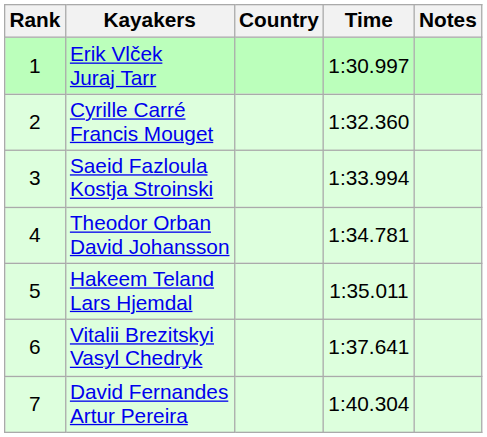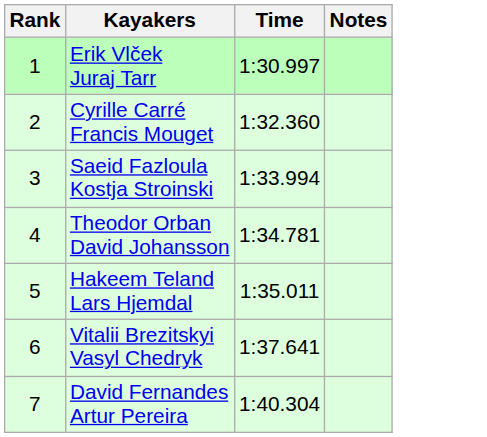 <table class="wikitable" style="text-align:center">
 <tr>
 <th>Rank</th>
 <th>Kayakers</th>
-<th>Country</th>
 <th>Time</th>
 <th>Notes</th>
 </tr>
 <tr bgcolor=bbffbb>
 <td>1</td>
 <td align="left"><a href='#'>Erik Vlček</a><br><a href='#'>Juraj Tarr</a></td>
-<td align="left"></td>
 <td>1:30.997</td>
 <td></td>
 </tr>
 <tr bgcolor=ddffdd>
 <td>2</td>
 <td align="left"><a href='#'>Cyrille Carré</a><br><a href='#'>Francis Mouget</a></td>
-<td align="left"></td>
 <td>1:32.360</td>
 <td></td>
 </tr>
 <tr bgcolor=ddffdd>
 <td>3</td>
 <td align="left"><a href='#'>Saeid Fazloula</a><br><a href='#'>Kostja Stroinski</a></td>
-<td align="left"></td>
 <td>1:33.994</td>
 <td></td>
 </tr>
 <tr bgcolor=ddffdd>
 <td>4</td>
 <td align="left"><a href='#'>Theodor Orban</a><br><a href='#'>David Johansson</a></td>
-<td align="left"></td>
 <td>1:34.781</td>
 <td></td>
 </tr>
 <tr bgcolor=ddffdd>
 <td>5</td>
 <td align="left"><a href='#'>Hakeem Teland</a><br><a href='#'>Lars Hjemdal</a></td>
-<td align="left"></td>
 <td>1:35.011</td>
 <td></td>
 </tr>
 <tr bgcolor=ddffdd>
 <td>6</td>
 <td align="left"><a href='#'>Vitalii Brezitskyi</a><br><a href='#'>Vasyl Chedryk</a></td>
-<td align="left"></td>
 <td>1:37.641</td>
 <td></td>
 </tr>
 <tr bgcolor=ddffdd>
 <td>7</td>
 <td align="left"><a href='#'>David Fernandes</a><br><a href='#'>Artur Pereira</a></td>
-<td align="left"></td>
 <td>1:40.304</td>
 <td></td>
 </tr>
 </table>
